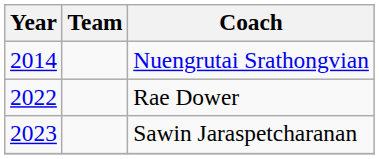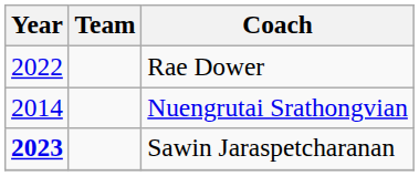 <table class="wikitable">
 <tr>
 <th>Year</th>
 <th>Team</th>
 <th>Coach</th>
 </tr>
 <tr>
+<td><a href='#'>2022</a></td>
+<td></td>
+<td> Rae Dower</td>
+</tr>
+<tr>
 <td><a href='#'>2014</a></td>
 <td></td>
 <td> <a href='#'>Nuengrutai Srathongvian</a></td>
 </tr>
 <tr>
-<td><a href='#'>2022</a></td>
-<td></td>
-<td> Rae Dower</td>
-</tr>
-<tr>
-<td><a href='#'>2023</a></td>
+<td><strong><a href='#'>2023</a></strong></td>
 <td></td>
 <td> Sawin Jaraspetcharanan</td>
 </tr>
 <tr>
 </tr>
 </table>
